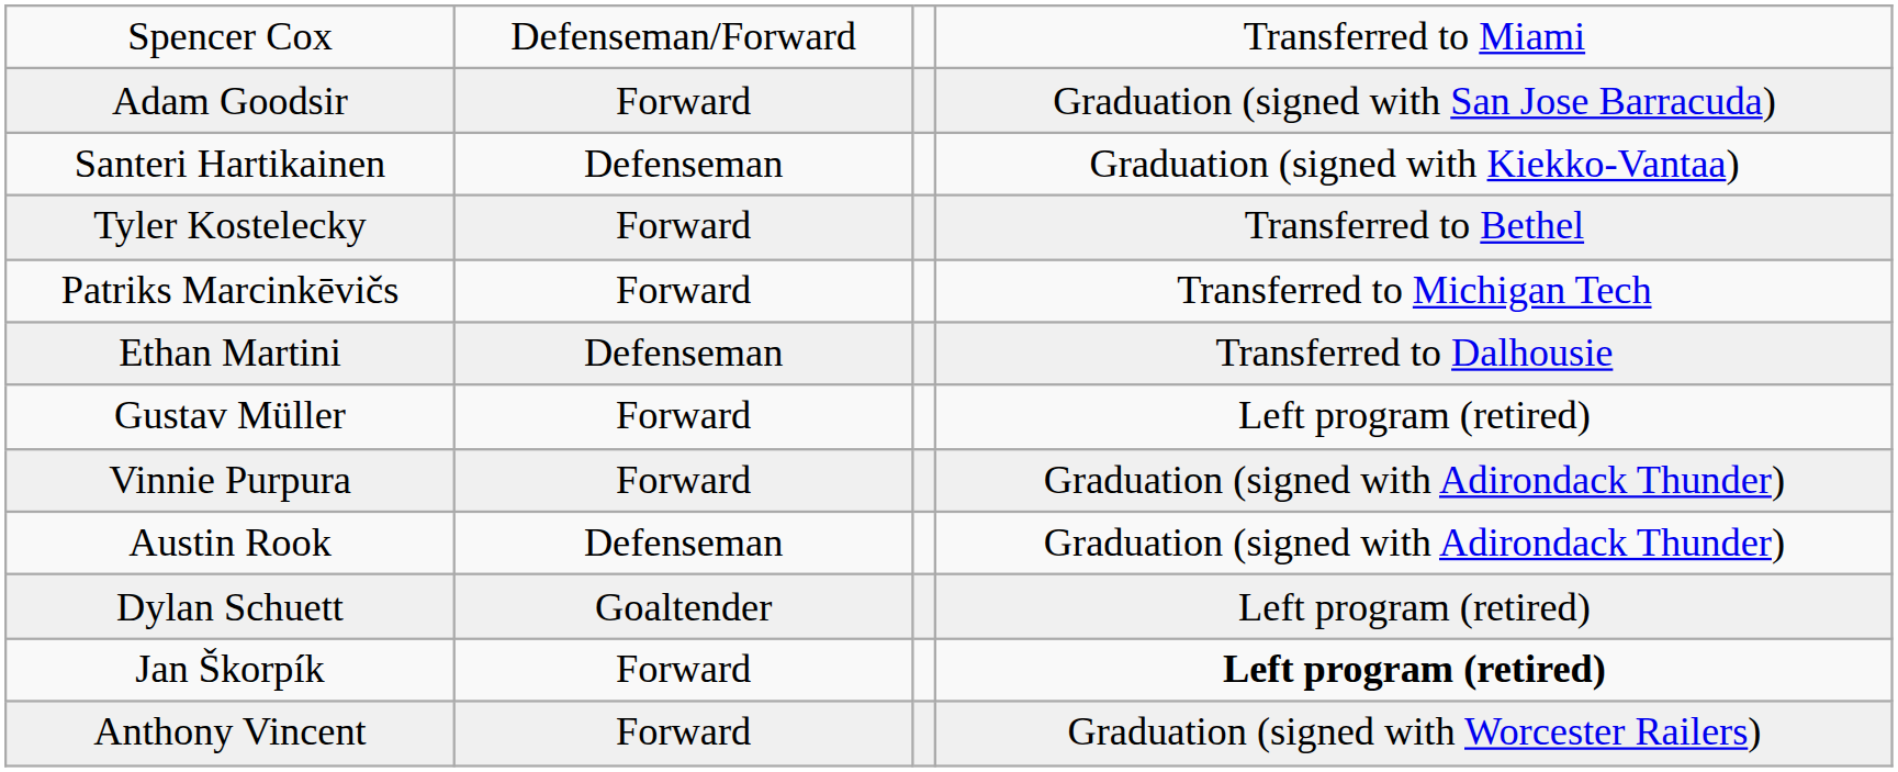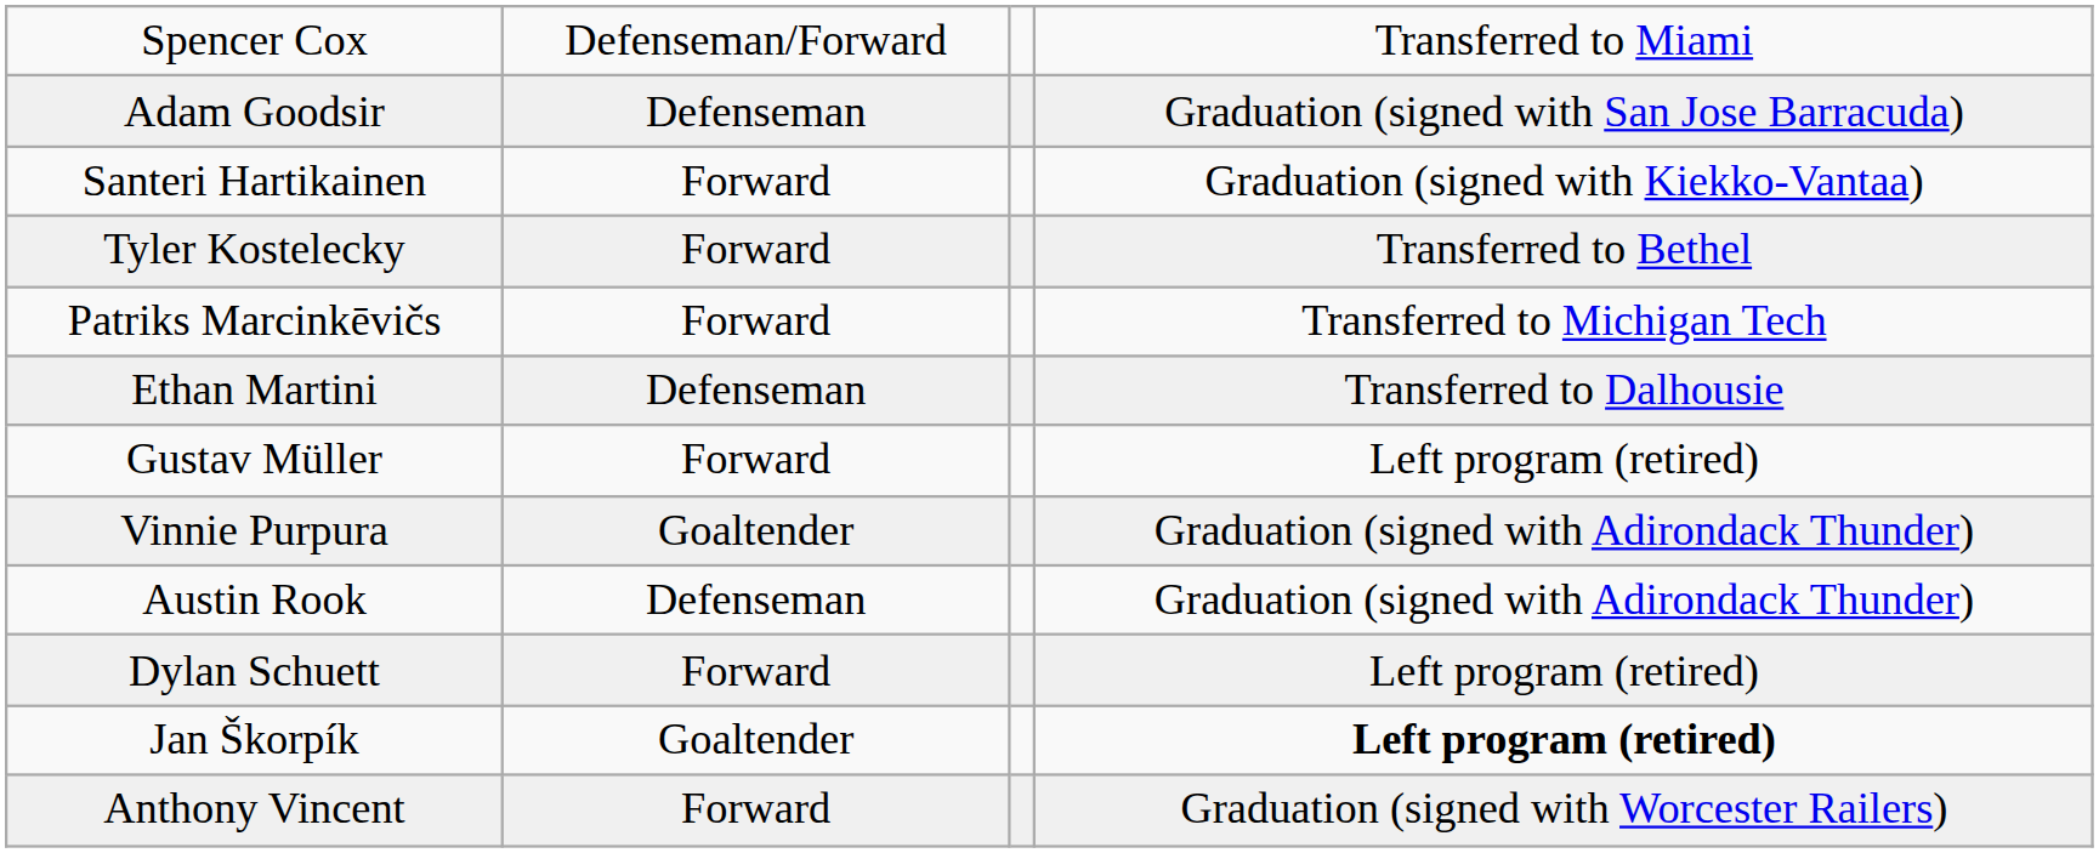 <table class="wikitable" width="60%">
 <tr align="center" bgcolor="">
 <td>Spencer Cox</td>
 <td>Defenseman/Forward</td>
 <td></td>
 <td>Transferred to <a href='#'>Miami</a></td>
 </tr>
 <tr align="center" bgcolor="f0f0f0">
 <td>Adam Goodsir</td>
-<td>Forward</td>
+<td>Defenseman</td>
 <td></td>
 <td>Graduation (signed with <a href='#'>San Jose Barracuda</a>)</td>
 </tr>
 <tr align="center" bgcolor="">
 <td>Santeri Hartikainen</td>
-<td>Defenseman</td>
+<td>Forward</td>
 <td></td>
 <td>Graduation (signed with <a href='#'>Kiekko-Vantaa</a>)</td>
 </tr>
 <tr align="center" bgcolor="f0f0f0">
 <td>Tyler Kostelecky</td>
 <td>Forward</td>
 <td></td>
 <td>Transferred to <a href='#'>Bethel</a></td>
 </tr>
 <tr align="center" bgcolor="">
 <td>Patriks Marcinkēvičs</td>
 <td>Forward</td>
 <td></td>
 <td>Transferred to <a href='#'>Michigan Tech</a></td>
 </tr>
 <tr align="center" bgcolor="f0f0f0">
 <td>Ethan Martini</td>
 <td>Defenseman</td>
 <td></td>
 <td>Transferred to <a href='#'>Dalhousie</a></td>
 </tr>
 <tr align="center" bgcolor="">
 <td>Gustav Müller</td>
 <td>Forward</td>
 <td></td>
 <td>Left program (retired)</td>
 </tr>
 <tr align="center" bgcolor="f0f0f0">
 <td>Vinnie Purpura</td>
-<td>Forward</td>
+<td>Goaltender</td>
 <td></td>
 <td>Graduation (signed with <a href='#'>Adirondack Thunder</a>)</td>
 </tr>
 <tr align="center" bgcolor="">
 <td>Austin Rook</td>
 <td>Defenseman</td>
 <td></td>
 <td>Graduation (signed with <a href='#'>Adirondack Thunder</a>)</td>
 </tr>
 <tr align="center" bgcolor="f0f0f0">
 <td>Dylan Schuett</td>
-<td>Goaltender</td>
+<td>Forward</td>
 <td></td>
 <td>Left program (retired)</td>
 </tr>
 <tr align="center" bgcolor="">
 <td>Jan Škorpík</td>
-<td>Forward</td>
+<td>Goaltender</td>
 <td></td>
 <td><strong>Left program (retired)</strong></td>
 </tr>
 <tr align="center" bgcolor="f0f0f0">
 <td>Anthony Vincent</td>
 <td>Forward</td>
 <td></td>
 <td>Graduation (signed with <a href='#'>Worcester Railers</a>)</td>
 </tr>
 </table>
